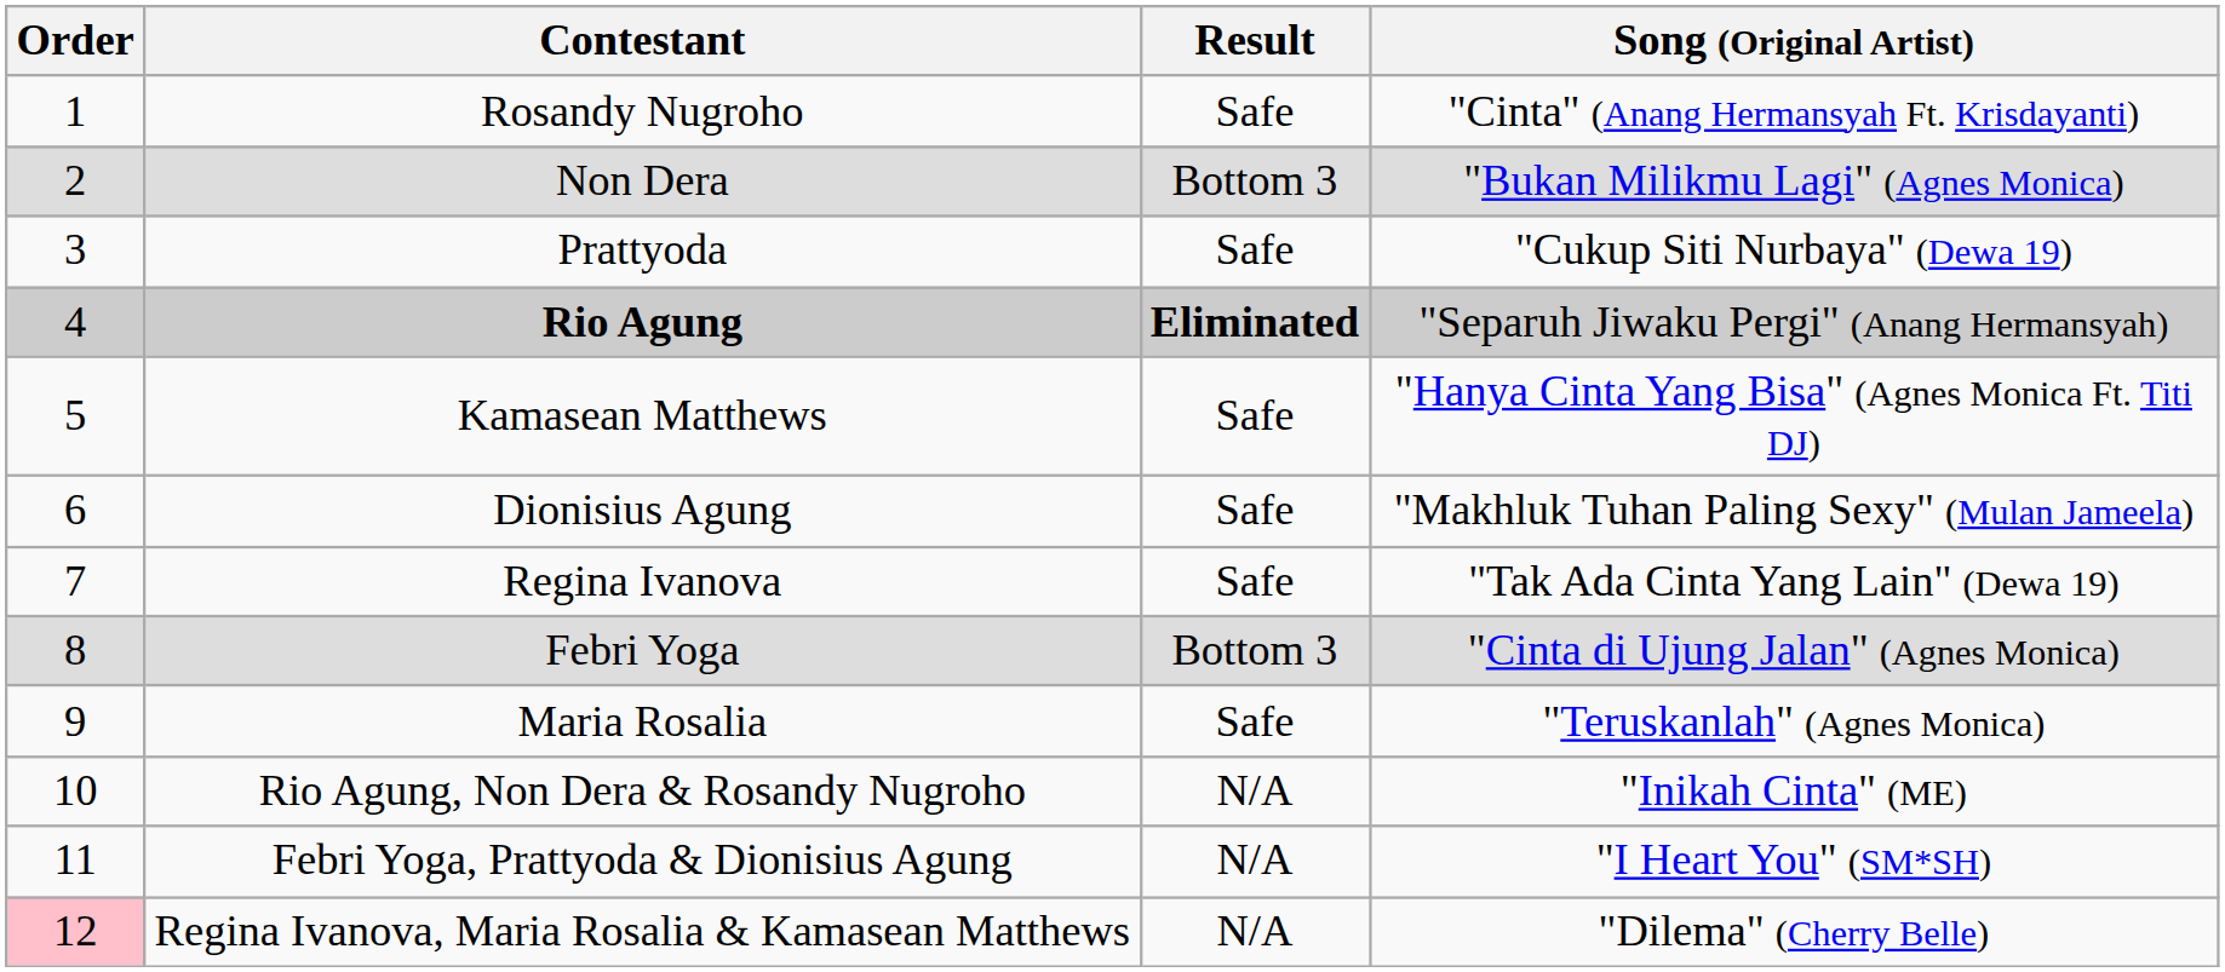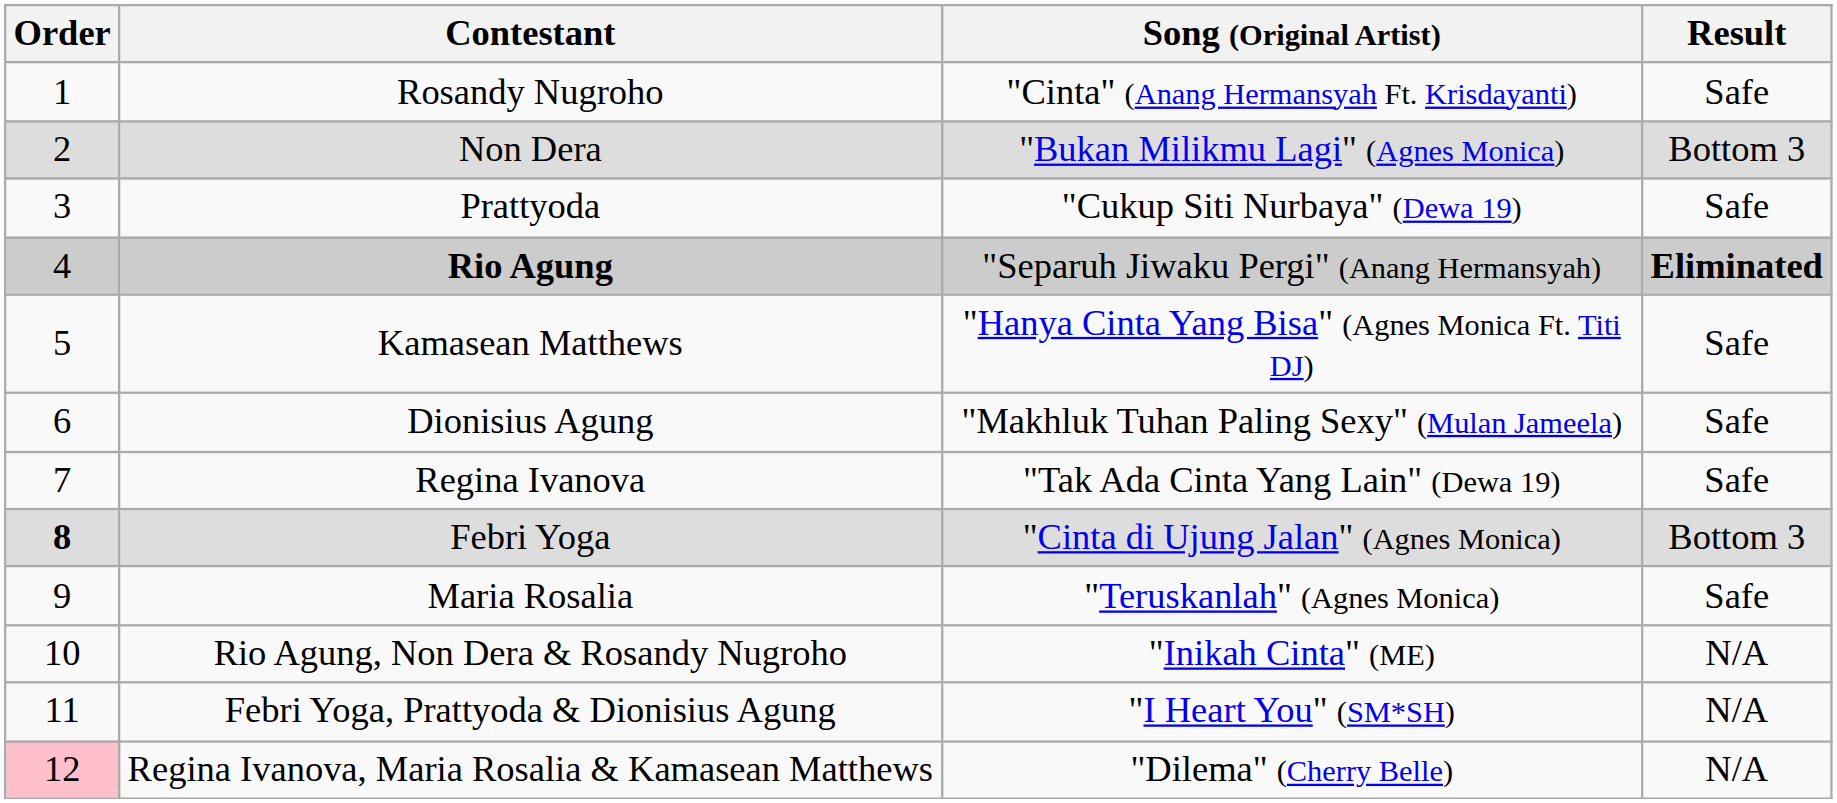 <table class="wikitable plainrowheaders" style="text-align:center;">
 <tr>
 <th scope="col">Order</th>
 <th scope="col">Contestant</th>
+<th style="width:300px;" scope="col">Song <small>(Original Artist)</small></th>
 <th scope="col">Result</th>
-<th style="width:300px;" scope="col">Song <small>(Original Artist)</small></th>
 </tr>
 <tr>
 <td>1</td>
 <td>Rosandy Nugroho</td>
+<td>"Cinta" <small>(<a href='#'>Anang Hermansyah</a> Ft. <a href='#'>Krisdayanti</a>)</small></td>
 <td>Safe</td>
-<td>"Cinta" <small>(<a href='#'>Anang Hermansyah</a> Ft. <a href='#'>Krisdayanti</a>)</small></td>
 </tr>
 <tr style="background:#ddd;">
 <td>2</td>
 <td>Non Dera</td>
+<td>"<a href='#'>Bukan Milikmu Lagi</a>" <small>(<a href='#'>Agnes Monica</a>)</small></td>
 <td>Bottom 3</td>
-<td>"<a href='#'>Bukan Milikmu Lagi</a>" <small>(<a href='#'>Agnes Monica</a>)</small></td>
 </tr>
 <tr>
 <td>3</td>
 <td>Prattyoda</td>
+<td>"Cukup Siti Nurbaya" <small>(<a href='#'>Dewa 19</a>)</small></td>
 <td>Safe</td>
-<td>"Cukup Siti Nurbaya" <small>(<a href='#'>Dewa 19</a>)</small></td>
 </tr>
 <tr style="background:#ccc;">
 <td>4</td>
 <td><strong>Rio Agung</strong></td>
+<td>"Separuh Jiwaku Pergi" <small>(Anang Hermansyah)</small></td>
 <td><strong>Eliminated</strong></td>
-<td>"Separuh Jiwaku Pergi" <small>(Anang Hermansyah)</small></td>
 </tr>
 <tr>
 <td>5</td>
 <td>Kamasean Matthews</td>
+<td>"<a href='#'>Hanya Cinta Yang Bisa</a>" <small>(Agnes Monica Ft. <a href='#'>Titi DJ</a>)</small></td>
 <td>Safe</td>
-<td>"<a href='#'>Hanya Cinta Yang Bisa</a>" <small>(Agnes Monica Ft. <a href='#'>Titi DJ</a>)</small></td>
 </tr>
 <tr>
 <td>6</td>
 <td>Dionisius Agung</td>
+<td>"Makhluk Tuhan Paling Sexy" <small>(<a href='#'>Mulan Jameela</a>)</small></td>
 <td>Safe</td>
-<td>"Makhluk Tuhan Paling Sexy" <small>(<a href='#'>Mulan Jameela</a>)</small></td>
 </tr>
 <tr>
 <td>7</td>
 <td>Regina Ivanova</td>
+<td>"Tak Ada Cinta Yang Lain" <small>(Dewa 19)</small></td>
 <td>Safe</td>
-<td>"Tak Ada Cinta Yang Lain" <small>(Dewa 19)</small></td>
 </tr>
 <tr style="background:#ddd;">
-<td>8</td>
+<td><strong>8</strong></td>
 <td>Febri Yoga</td>
+<td>"<a href='#'>Cinta di Ujung Jalan</a>" <small>(Agnes Monica)</small></td>
 <td>Bottom 3</td>
-<td>"<a href='#'>Cinta di Ujung Jalan</a>" <small>(Agnes Monica)</small></td>
 </tr>
 <tr>
 <td>9</td>
 <td>Maria Rosalia</td>
+<td>"<a href='#'>Teruskanlah</a>" <small>(Agnes Monica)</small></td>
 <td>Safe</td>
-<td>"<a href='#'>Teruskanlah</a>" <small>(Agnes Monica)</small></td>
 </tr>
 <tr>
 <td>10</td>
 <td>Rio Agung, Non Dera & Rosandy Nugroho</td>
+<td>"<a href='#'>Inikah Cinta</a>" <small>(ME)</small></td>
 <td>N/A</td>
-<td>"<a href='#'>Inikah Cinta</a>" <small>(ME)</small></td>
 </tr>
 <tr>
 <td>11</td>
 <td>Febri Yoga, Prattyoda & Dionisius Agung</td>
+<td>"<a href='#'>I Heart You</a>" <small>(<a href='#'>SM*SH</a>)</small></td>
 <td>N/A</td>
-<td>"<a href='#'>I Heart You</a>" <small>(<a href='#'>SM*SH</a>)</small></td>
 </tr>
 <tr>
 <td style="background: pink;">12</td>
 <td>Regina Ivanova, Maria Rosalia & Kamasean Matthews</td>
+<td>"Dilema" <small>(<a href='#'>Cherry Belle</a>)</small></td>
 <td>N/A</td>
-<td>"Dilema" <small>(<a href='#'>Cherry Belle</a>)</small></td>
 </tr>
 </table>
